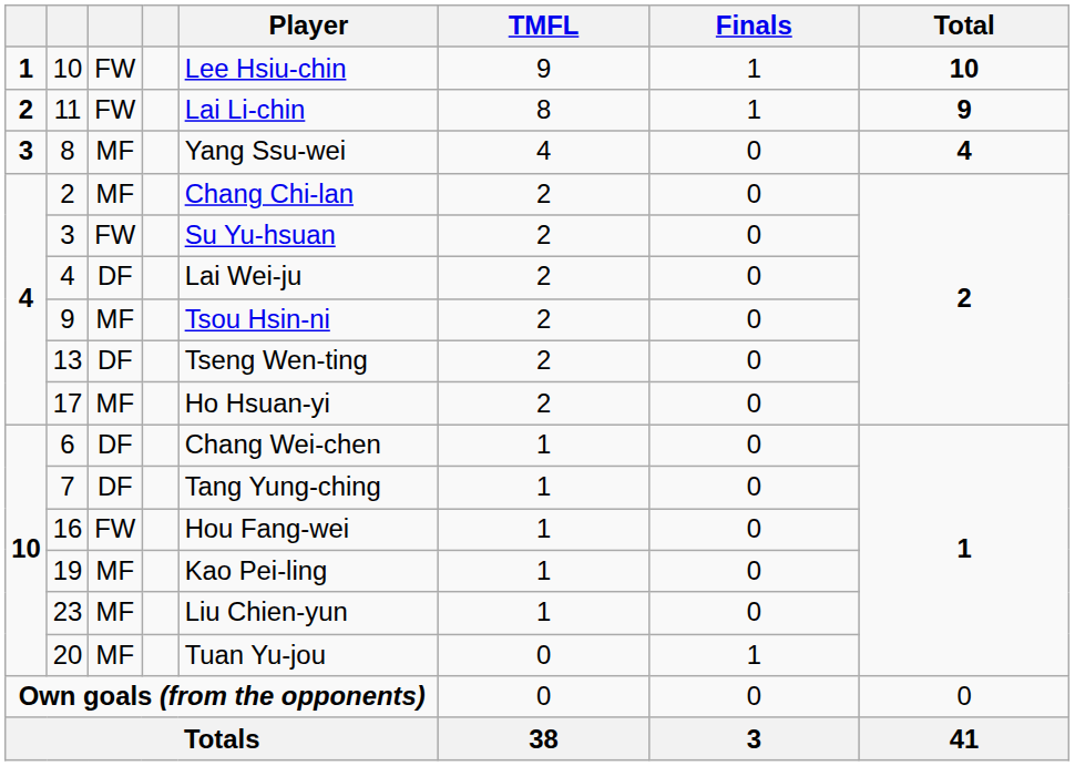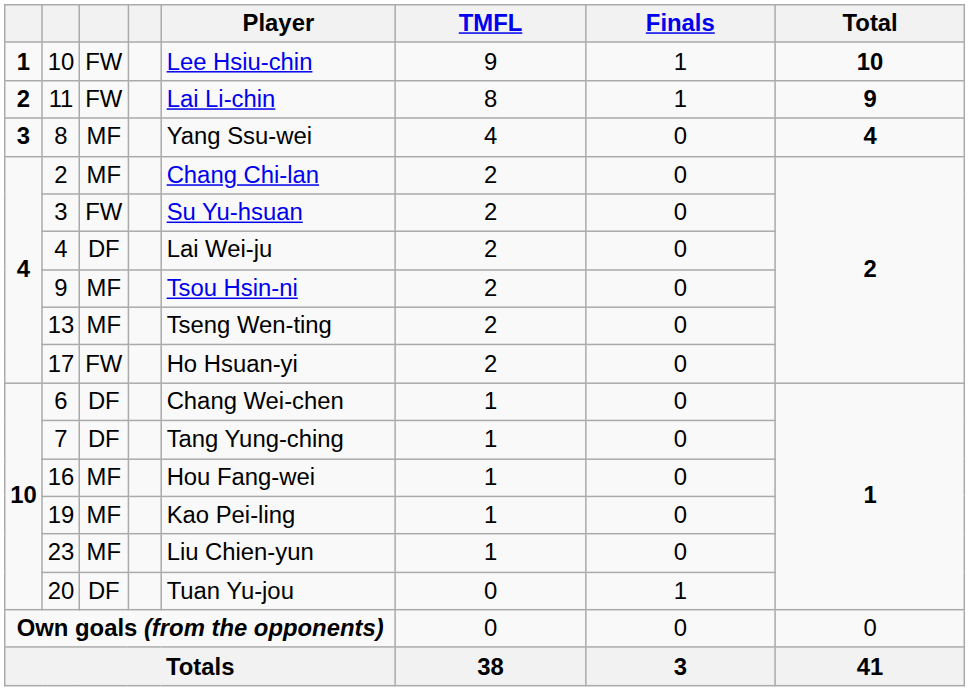 <table class="wikitable" style="text-align:center">
 <tr>
 <th width=15></th>
 <th width=15></th>
 <th width=15></th>
 <th width=15></th>
 <th width=150>Player</th>
 <th width=120><a href='#'>TMFL</a></th>
 <th width=120><a href='#'>Finals</a></th>
 <th width=120>Total</th>
 </tr>
 <tr>
 <td><strong>1</strong></td>
 <td>10</td>
 <td>FW</td>
 <td></td>
 <td align=left><a href='#'>Lee Hsiu-chin</a></td>
 <td>9</td>
 <td>1</td>
 <td><strong>10</strong></td>
 </tr>
 <tr>
 <td><strong>2</strong></td>
 <td>11</td>
 <td>FW</td>
 <td></td>
 <td align=left><a href='#'>Lai Li-chin</a></td>
 <td>8</td>
 <td>1</td>
 <td><strong>9</strong></td>
 </tr>
 <tr>
 <td><strong>3</strong></td>
 <td>8</td>
 <td>MF</td>
 <td></td>
 <td align=left>Yang Ssu-wei</td>
 <td>4</td>
 <td>0</td>
 <td><strong>4</strong></td>
 </tr>
 <tr>
 <td rowspan=6><strong>4</strong></td>
 <td>2</td>
 <td>MF</td>
 <td></td>
 <td align=left><a href='#'>Chang Chi-lan</a></td>
 <td>2</td>
 <td>0</td>
 <td rowspan=6><strong>2</strong></td>
 </tr>
 <tr>
 <td>3</td>
 <td>FW</td>
 <td></td>
 <td align=left><a href='#'>Su Yu-hsuan</a></td>
 <td>2</td>
 <td>0</td>
 </tr>
 <tr>
 <td>4</td>
 <td>DF</td>
 <td></td>
 <td align=left>Lai Wei-ju</td>
 <td>2</td>
 <td>0</td>
 </tr>
 <tr>
 <td>9</td>
 <td>MF</td>
 <td></td>
 <td align=left><a href='#'>Tsou Hsin-ni</a></td>
 <td>2</td>
 <td>0</td>
 </tr>
 <tr>
 <td>13</td>
-<td>DF</td>
+<td>MF</td>
 <td></td>
 <td align=left>Tseng Wen-ting</td>
 <td>2</td>
 <td>0</td>
 </tr>
 <tr>
 <td>17</td>
-<td>MF</td>
+<td>FW</td>
 <td></td>
 <td align=left>Ho Hsuan-yi</td>
 <td>2</td>
 <td>0</td>
 </tr>
 <tr>
 <td rowspan=6><strong>10</strong></td>
 <td>6</td>
 <td>DF</td>
 <td></td>
 <td align=left>Chang Wei-chen</td>
 <td>1</td>
 <td>0</td>
 <td rowspan=6><strong>1</strong></td>
 </tr>
 <tr>
 <td>7</td>
 <td>DF</td>
 <td></td>
 <td align=left>Tang Yung-ching</td>
 <td>1</td>
 <td>0</td>
 </tr>
 <tr>
 <td>16</td>
-<td>FW</td>
+<td>MF</td>
 <td></td>
 <td align=left>Hou Fang-wei</td>
 <td>1</td>
 <td>0</td>
 </tr>
 <tr>
 <td>19</td>
 <td>MF</td>
 <td></td>
 <td align=left>Kao Pei-ling</td>
 <td>1</td>
 <td>0</td>
 </tr>
 <tr>
 <td>23</td>
 <td>MF</td>
 <td></td>
 <td align=left>Liu Chien-yun</td>
 <td>1</td>
 <td>0</td>
 </tr>
 <tr>
 <td>20</td>
-<td>MF</td>
+<td>DF</td>
 <td></td>
 <td align=left>Tuan Yu-jou</td>
 <td>0</td>
 <td>1</td>
 </tr>
 <tr>
 <td colspan=5><strong>Own goals <em>(from the opponents)<strong><em></td>
 <td></strong>0<strong></td>
 <td></strong>0<strong></td>
 <td></strong>0<strong></td>
 </tr>
 <tr>
 <th colspan=5></strong>Totals<strong></th>
 <th></strong>38<strong></th>
 <th></strong>3<strong></th>
 <th></strong>41<strong></th>
 </tr>
 </table>
